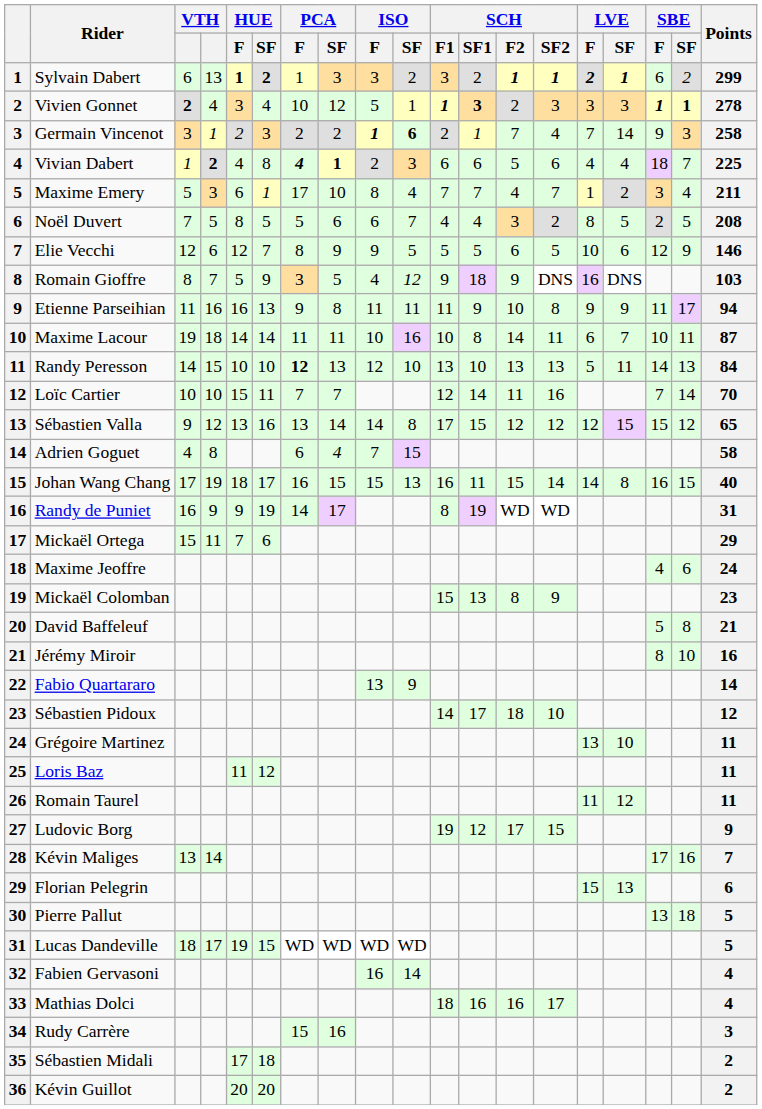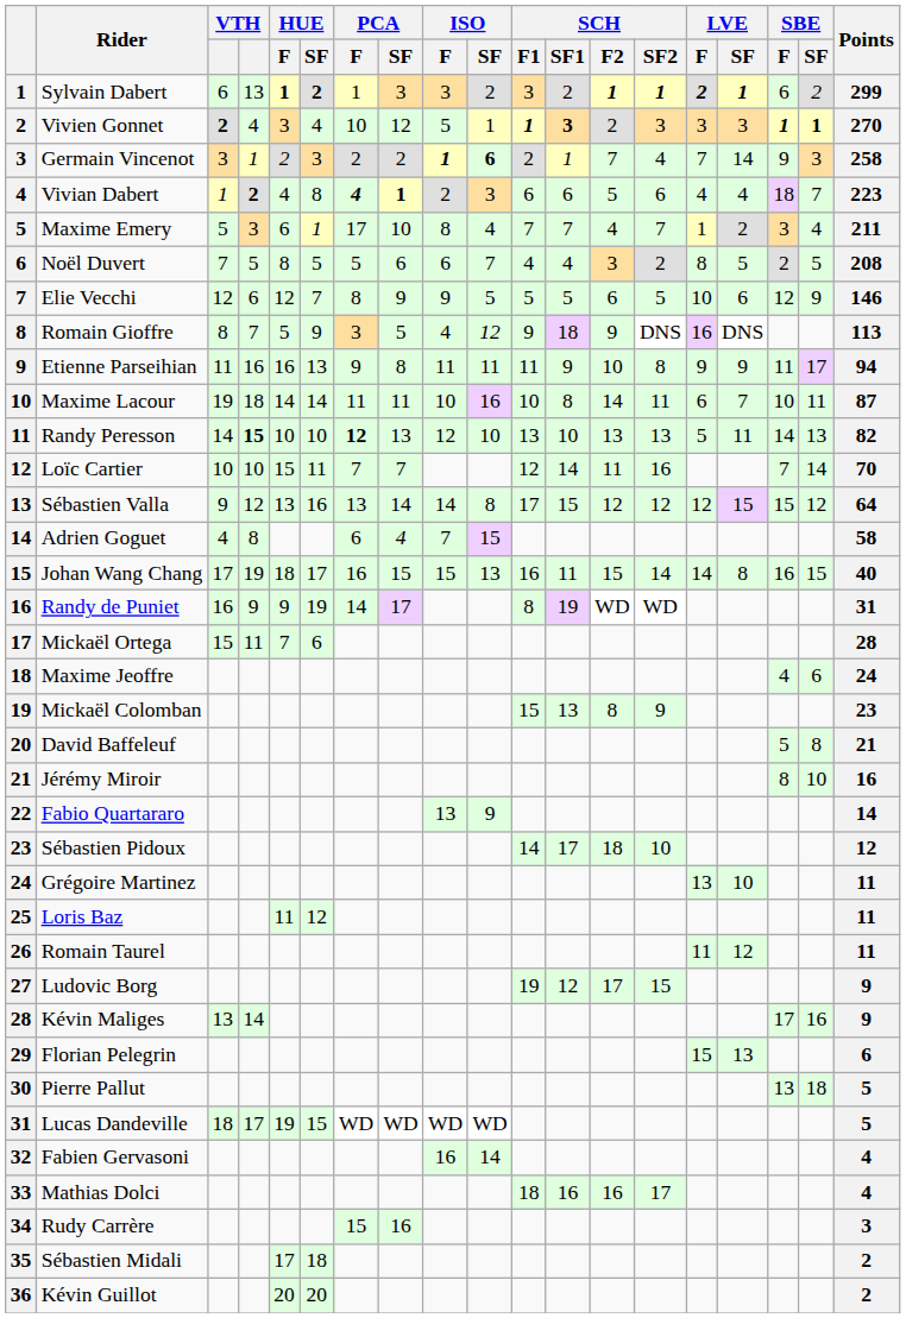 <table align=left| class="wikitable" style="font-size: 85%; text-align: center">
 <tr valign="top">
 <th rowspan=2 valign=middle></th>
 <th rowspan=2 valign=middle>Rider</th>
 <th colspan=2><a href='#'>VTH</a><br></th>
 <th colspan=2><a href='#'>HUE</a><br></th>
 <th colspan=2><a href='#'>PCA</a><br></th>
 <th colspan=2><a href='#'>ISO</a><br></th>
 <th colspan=4><a href='#'>SCH</a><br></th>
 <th colspan=2><a href='#'>LVE</a><br></th>
 <th colspan=2><a href='#'>SBE</a><br></th>
 <th rowspan=2 valign=middle>Points</th>
 </tr>
 <tr>
 <th></th>
 <th></th>
 <th>F</th>
 <th>SF</th>
 <th>F</th>
 <th>SF</th>
 <th>F</th>
 <th>SF</th>
 <th>F1</th>
 <th>SF1</th>
 <th>F2</th>
 <th>SF2</th>
 <th>F</th>
 <th>SF</th>
 <th>F</th>
 <th>SF</th>
 </tr>
 <tr>
 <th>1</th>
 <td align=left> Sylvain Dabert</td>
 <td style="background:#DFFFDF;">6</td>
 <td style="background:#DFFFDF;">13</td>
 <td style="background:#FFFFBF;"><strong>1</strong></td>
 <td style="background:#DFDFDF;"><strong>2</strong></td>
 <td style="background:#FFFFBF;">1</td>
 <td style="background:#FFDF9F;">3</td>
 <td style="background:#FFDF9F;">3</td>
 <td style="background:#DFDFDF;">2</td>
 <td style="background:#FFDF9F;">3</td>
 <td style="background:#DFDFDF;">2</td>
 <td style="background:#FFFFBF;"><strong><em>1</em></strong></td>
 <td style="background:#FFFFBF;"><strong><em>1</em></strong></td>
 <td style="background:#DFDFDF;"><strong><em>2</em></strong></td>
 <td style="background:#FFFFBF;"><strong><em>1</em></strong></td>
 <td style="background:#DFFFDF;">6</td>
 <td style="background:#DFDFDF;"><em>2</em></td>
 <th>299</th>
 </tr>
 <tr>
 <th>2</th>
 <td align=left> Vivien Gonnet</td>
 <td style="background:#DFDFDF;"><strong>2</strong></td>
 <td style="background:#DFFFDF;">4</td>
 <td style="background:#FFDF9F;">3</td>
 <td style="background:#DFFFDF;">4</td>
 <td style="background:#DFFFDF;">10</td>
 <td style="background:#DFFFDF;">12</td>
 <td style="background:#DFFFDF;">5</td>
 <td style="background:#FFFFBF;">1</td>
 <td style="background:#FFFFBF;"><strong><em>1</em></strong></td>
 <td style="background:#FFDF9F;"><strong>3</strong></td>
 <td style="background:#DFDFDF;">2</td>
 <td style="background:#FFDF9F;">3</td>
 <td style="background:#FFDF9F;">3</td>
 <td style="background:#FFDF9F;">3</td>
 <td style="background:#FFFFBF;"><strong><em>1</em></strong></td>
 <td style="background:#FFFFBF;"><strong>1</strong></td>
-<th>278</th>
+<th>270</th>
 </tr>
 <tr>
 <th>3</th>
 <td align=left> Germain Vincenot</td>
 <td style="background:#FFDF9F;">3</td>
 <td style="background:#FFFFBF;"><em>1</em></td>
 <td style="background:#DFDFDF;"><em>2</em></td>
 <td style="background:#FFDF9F;">3</td>
 <td style="background:#DFDFDF;">2</td>
 <td style="background:#DFDFDF;">2</td>
 <td style="background:#FFFFBF;"><strong><em>1</em></strong></td>
 <td style="background:#DFFFDF;"><strong>6</strong></td>
 <td style="background:#DFDFDF;">2</td>
 <td style="background:#FFFFBF;"><em>1</em></td>
 <td style="background:#DFFFDF;">7</td>
 <td style="background:#DFFFDF;">4</td>
 <td style="background:#DFFFDF;">7</td>
 <td style="background:#DFFFDF;">14</td>
 <td style="background:#DFFFDF;">9</td>
 <td style="background:#FFDF9F;">3</td>
 <th>258</th>
 </tr>
 <tr>
 <th>4</th>
 <td align=left> Vivian Dabert</td>
 <td style="background:#FFFFBF;"><em>1</em></td>
 <td style="background:#DFDFDF;"><strong>2</strong></td>
 <td style="background:#DFFFDF;">4</td>
 <td style="background:#DFFFDF;">8</td>
 <td style="background:#DFFFDF;"><strong><em>4</em></strong></td>
 <td style="background:#FFFFBF;"><strong>1</strong></td>
 <td style="background:#DFDFDF;">2</td>
 <td style="background:#FFDF9F;">3</td>
 <td style="background:#DFFFDF;">6</td>
 <td style="background:#DFFFDF;">6</td>
 <td style="background:#DFFFDF;">5</td>
 <td style="background:#DFFFDF;">6</td>
 <td style="background:#DFFFDF;">4</td>
 <td style="background:#DFFFDF;">4</td>
 <td style="background:#EFCFFF;">18</td>
 <td style="background:#DFFFDF;">7</td>
-<th>225</th>
+<th>223</th>
 </tr>
 <tr>
 <th>5</th>
 <td align=left> Maxime Emery</td>
 <td style="background:#DFFFDF;">5</td>
 <td style="background:#FFDF9F;">3</td>
 <td style="background:#DFFFDF;">6</td>
 <td style="background:#FFFFBF;"><em>1</em></td>
 <td style="background:#DFFFDF;">17</td>
 <td style="background:#DFFFDF;">10</td>
 <td style="background:#DFFFDF;">8</td>
 <td style="background:#DFFFDF;">4</td>
 <td style="background:#DFFFDF;">7</td>
 <td style="background:#DFFFDF;">7</td>
 <td style="background:#DFFFDF;">4</td>
 <td style="background:#DFFFDF;">7</td>
 <td style="background:#FFFFBF;">1</td>
 <td style="background:#DFDFDF;">2</td>
 <td style="background:#FFDF9F;">3</td>
 <td style="background:#DFFFDF;">4</td>
 <th>211</th>
 </tr>
 <tr>
 <th>6</th>
 <td align=left> Noël Duvert</td>
 <td style="background:#DFFFDF;">7</td>
 <td style="background:#DFFFDF;">5</td>
 <td style="background:#DFFFDF;">8</td>
 <td style="background:#DFFFDF;">5</td>
 <td style="background:#DFFFDF;">5</td>
 <td style="background:#DFFFDF;">6</td>
 <td style="background:#DFFFDF;">6</td>
 <td style="background:#DFFFDF;">7</td>
 <td style="background:#DFFFDF;">4</td>
 <td style="background:#DFFFDF;">4</td>
 <td style="background:#FFDF9F;">3</td>
 <td style="background:#DFDFDF;">2</td>
 <td style="background:#DFFFDF;">8</td>
 <td style="background:#DFFFDF;">5</td>
 <td style="background:#DFDFDF;">2</td>
 <td style="background:#DFFFDF;">5</td>
 <th>208</th>
 </tr>
 <tr>
 <th>7</th>
 <td align=left> Elie Vecchi</td>
 <td style="background:#DFFFDF;">12</td>
 <td style="background:#DFFFDF;">6</td>
 <td style="background:#DFFFDF;">12</td>
 <td style="background:#DFFFDF;">7</td>
 <td style="background:#DFFFDF;">8</td>
 <td style="background:#DFFFDF;">9</td>
 <td style="background:#DFFFDF;">9</td>
 <td style="background:#DFFFDF;">5</td>
 <td style="background:#DFFFDF;">5</td>
 <td style="background:#DFFFDF;">5</td>
 <td style="background:#DFFFDF;">6</td>
 <td style="background:#DFFFDF;">5</td>
 <td style="background:#DFFFDF;">10</td>
 <td style="background:#DFFFDF;">6</td>
 <td style="background:#DFFFDF;">12</td>
 <td style="background:#DFFFDF;">9</td>
 <th>146</th>
 </tr>
 <tr>
 <th>8</th>
 <td align=left> Romain Gioffre</td>
 <td style="background:#DFFFDF;">8</td>
 <td style="background:#DFFFDF;">7</td>
 <td style="background:#DFFFDF;">5</td>
 <td style="background:#DFFFDF;">9</td>
 <td style="background:#FFDF9F;">3</td>
 <td style="background:#DFFFDF;">5</td>
 <td style="background:#DFFFDF;">4</td>
 <td style="background:#DFFFDF;"><em>12</em></td>
 <td style="background:#DFFFDF;">9</td>
 <td style="background:#EFCFFF;">18</td>
 <td style="background:#DFFFDF;">9</td>
 <td style="background:#FFFFFF;">DNS</td>
 <td style="background:#EFCFFF;">16</td>
 <td style="background:#FFFFFF;">DNS</td>
 <td></td>
 <td></td>
-<th>103</th>
+<th>113</th>
 </tr>
 <tr>
 <th>9</th>
 <td align=left> Etienne Parseihian</td>
 <td style="background:#DFFFDF;">11</td>
 <td style="background:#DFFFDF;">16</td>
 <td style="background:#DFFFDF;">16</td>
 <td style="background:#DFFFDF;">13</td>
 <td style="background:#DFFFDF;">9</td>
 <td style="background:#DFFFDF;">8</td>
 <td style="background:#DFFFDF;">11</td>
 <td style="background:#DFFFDF;">11</td>
 <td style="background:#DFFFDF;">11</td>
 <td style="background:#DFFFDF;">9</td>
 <td style="background:#DFFFDF;">10</td>
 <td style="background:#DFFFDF;">8</td>
 <td style="background:#DFFFDF;">9</td>
 <td style="background:#DFFFDF;">9</td>
 <td style="background:#DFFFDF;">11</td>
 <td style="background:#EFCFFF;">17</td>
 <th>94</th>
 </tr>
 <tr>
 <th>10</th>
 <td align=left> Maxime Lacour</td>
 <td style="background:#DFFFDF;">19</td>
 <td style="background:#DFFFDF;">18</td>
 <td style="background:#DFFFDF;">14</td>
 <td style="background:#DFFFDF;">14</td>
 <td style="background:#DFFFDF;">11</td>
 <td style="background:#DFFFDF;">11</td>
 <td style="background:#DFFFDF;">10</td>
 <td style="background:#EFCFFF;">16</td>
 <td style="background:#DFFFDF;">10</td>
 <td style="background:#DFFFDF;">8</td>
 <td style="background:#DFFFDF;">14</td>
 <td style="background:#DFFFDF;">11</td>
 <td style="background:#DFFFDF;">6</td>
 <td style="background:#DFFFDF;">7</td>
 <td style="background:#DFFFDF;">10</td>
 <td style="background:#DFFFDF;">11</td>
 <th>87</th>
 </tr>
 <tr>
 <th>11</th>
 <td align=left> Randy Peresson</td>
 <td style="background:#DFFFDF;">14</td>
-<td style="background:#DFFFDF;">15</td>
+<td style="background:#DFFFDF;"><strong>15</strong></td>
 <td style="background:#DFFFDF;">10</td>
 <td style="background:#DFFFDF;">10</td>
 <td style="background:#DFFFDF;"><strong>12</strong></td>
 <td style="background:#DFFFDF;">13</td>
 <td style="background:#DFFFDF;">12</td>
 <td style="background:#DFFFDF;">10</td>
 <td style="background:#DFFFDF;">13</td>
 <td style="background:#DFFFDF;">10</td>
 <td style="background:#DFFFDF;">13</td>
 <td style="background:#DFFFDF;">13</td>
 <td style="background:#DFFFDF;">5</td>
 <td style="background:#DFFFDF;">11</td>
 <td style="background:#DFFFDF;">14</td>
 <td style="background:#DFFFDF;">13</td>
-<th>84</th>
+<th>82</th>
 </tr>
 <tr>
 <th>12</th>
 <td align=left> Loïc Cartier</td>
 <td style="background:#DFFFDF;">10</td>
 <td style="background:#DFFFDF;">10</td>
 <td style="background:#DFFFDF;">15</td>
 <td style="background:#DFFFDF;">11</td>
 <td style="background:#DFFFDF;">7</td>
 <td style="background:#DFFFDF;">7</td>
 <td></td>
 <td></td>
 <td style="background:#DFFFDF;">12</td>
 <td style="background:#DFFFDF;">14</td>
 <td style="background:#DFFFDF;">11</td>
 <td style="background:#DFFFDF;">16</td>
 <td></td>
 <td></td>
 <td style="background:#DFFFDF;">7</td>
 <td style="background:#DFFFDF;">14</td>
 <th>70</th>
 </tr>
 <tr>
 <th>13</th>
 <td align=left> Sébastien Valla</td>
 <td style="background:#DFFFDF;">9</td>
 <td style="background:#DFFFDF;">12</td>
 <td style="background:#DFFFDF;">13</td>
 <td style="background:#DFFFDF;">16</td>
 <td style="background:#DFFFDF;">13</td>
 <td style="background:#DFFFDF;">14</td>
 <td style="background:#DFFFDF;">14</td>
 <td style="background:#DFFFDF;">8</td>
 <td style="background:#DFFFDF;">17</td>
 <td style="background:#DFFFDF;">15</td>
 <td style="background:#DFFFDF;">12</td>
 <td style="background:#DFFFDF;">12</td>
 <td style="background:#DFFFDF;">12</td>
 <td style="background:#EFCFFF;">15</td>
 <td style="background:#DFFFDF;">15</td>
 <td style="background:#DFFFDF;">12</td>
-<th>65</th>
+<th>64</th>
 </tr>
 <tr>
 <th>14</th>
 <td align=left> Adrien Goguet</td>
 <td style="background:#DFFFDF;">4</td>
 <td style="background:#DFFFDF;">8</td>
 <td></td>
 <td></td>
 <td style="background:#DFFFDF;">6</td>
 <td style="background:#DFFFDF;"><em>4</em></td>
 <td style="background:#DFFFDF;">7</td>
 <td style="background:#EFCFFF;">15</td>
 <td></td>
 <td></td>
 <td></td>
 <td></td>
 <td></td>
 <td></td>
 <td></td>
 <td></td>
 <th>58</th>
 </tr>
 <tr>
 <th>15</th>
 <td align=left> Johan Wang Chang</td>
 <td style="background:#DFFFDF;">17</td>
 <td style="background:#DFFFDF;">19</td>
 <td style="background:#DFFFDF;">18</td>
 <td style="background:#DFFFDF;">17</td>
 <td style="background:#DFFFDF;">16</td>
 <td style="background:#DFFFDF;">15</td>
 <td style="background:#DFFFDF;">15</td>
 <td style="background:#DFFFDF;">13</td>
 <td style="background:#DFFFDF;">16</td>
 <td style="background:#DFFFDF;">11</td>
 <td style="background:#DFFFDF;">15</td>
 <td style="background:#DFFFDF;">14</td>
 <td style="background:#DFFFDF;">14</td>
 <td style="background:#DFFFDF;">8</td>
 <td style="background:#DFFFDF;">16</td>
 <td style="background:#DFFFDF;">15</td>
 <th>40</th>
 </tr>
 <tr>
 <th>16</th>
 <td align=left> <a href='#'>Randy de Puniet</a></td>
 <td style="background:#DFFFDF;">16</td>
 <td style="background:#DFFFDF;">9</td>
 <td style="background:#DFFFDF;">9</td>
 <td style="background:#DFFFDF;">19</td>
 <td style="background:#DFFFDF;">14</td>
 <td style="background:#EFCFFF;">17</td>
 <td></td>
 <td></td>
 <td style="background:#DFFFDF;">8</td>
 <td style="background:#EFCFFF;">19</td>
 <td style="background:#FFFFFF;">WD</td>
 <td style="background:#FFFFFF;">WD</td>
 <td></td>
 <td></td>
 <td></td>
 <td></td>
 <th>31</th>
 </tr>
 <tr>
 <th>17</th>
 <td align=left> Mickaël Ortega</td>
 <td style="background:#DFFFDF;">15</td>
 <td style="background:#DFFFDF;">11</td>
 <td style="background:#DFFFDF;">7</td>
 <td style="background:#DFFFDF;">6</td>
 <td></td>
 <td></td>
 <td></td>
 <td></td>
 <td></td>
 <td></td>
 <td></td>
 <td></td>
 <td></td>
 <td></td>
 <td></td>
 <td></td>
-<th>29</th>
+<th>28</th>
 </tr>
 <tr>
 <th>18</th>
 <td align=left> Maxime Jeoffre</td>
 <td></td>
 <td></td>
 <td></td>
 <td></td>
 <td></td>
 <td></td>
 <td></td>
 <td></td>
 <td></td>
 <td></td>
 <td></td>
 <td></td>
 <td></td>
 <td></td>
 <td style="background:#DFFFDF;">4</td>
 <td style="background:#DFFFDF;">6</td>
 <th>24</th>
 </tr>
 <tr>
 <th>19</th>
 <td align=left> Mickaël Colomban</td>
 <td></td>
 <td></td>
 <td></td>
 <td></td>
 <td></td>
 <td></td>
 <td></td>
 <td></td>
 <td style="background:#DFFFDF;">15</td>
 <td style="background:#DFFFDF;">13</td>
 <td style="background:#DFFFDF;">8</td>
 <td style="background:#DFFFDF;">9</td>
 <td></td>
 <td></td>
 <td></td>
 <td></td>
 <th>23</th>
 </tr>
 <tr>
 <th>20</th>
 <td align=left> David Baffeleuf</td>
 <td></td>
 <td></td>
 <td></td>
 <td></td>
 <td></td>
 <td></td>
 <td></td>
 <td></td>
 <td></td>
 <td></td>
 <td></td>
 <td></td>
 <td></td>
 <td></td>
 <td style="background:#DFFFDF;">5</td>
 <td style="background:#DFFFDF;">8</td>
 <th>21</th>
 </tr>
 <tr>
 <th>21</th>
 <td align=left> Jérémy Miroir</td>
 <td></td>
 <td></td>
 <td></td>
 <td></td>
 <td></td>
 <td></td>
 <td></td>
 <td></td>
 <td></td>
 <td></td>
 <td></td>
 <td></td>
 <td></td>
 <td></td>
 <td style="background:#DFFFDF;">8</td>
 <td style="background:#DFFFDF;">10</td>
 <th>16</th>
 </tr>
 <tr>
 <th>22</th>
 <td align=left> <a href='#'>Fabio Quartararo</a></td>
 <td></td>
 <td></td>
 <td></td>
 <td></td>
 <td></td>
 <td></td>
 <td style="background:#DFFFDF;">13</td>
 <td style="background:#DFFFDF;">9</td>
 <td></td>
 <td></td>
 <td></td>
 <td></td>
 <td></td>
 <td></td>
 <td></td>
 <td></td>
 <th>14</th>
 </tr>
 <tr>
 <th>23</th>
 <td align=left> Sébastien Pidoux</td>
 <td></td>
 <td></td>
 <td></td>
 <td></td>
 <td></td>
 <td></td>
 <td></td>
 <td></td>
 <td style="background:#DFFFDF;">14</td>
 <td style="background:#DFFFDF;">17</td>
 <td style="background:#DFFFDF;">18</td>
 <td style="background:#DFFFDF;">10</td>
 <td></td>
 <td></td>
 <td></td>
 <td></td>
 <th>12</th>
 </tr>
 <tr>
 <th>24</th>
 <td align=left> Grégoire Martinez</td>
 <td></td>
 <td></td>
 <td></td>
 <td></td>
 <td></td>
 <td></td>
 <td></td>
 <td></td>
 <td></td>
 <td></td>
 <td></td>
 <td></td>
 <td style="background:#DFFFDF;">13</td>
 <td style="background:#DFFFDF;">10</td>
 <td></td>
 <td></td>
 <th>11</th>
 </tr>
 <tr>
 <th>25</th>
 <td align=left> <a href='#'>Loris Baz</a></td>
 <td></td>
 <td></td>
 <td style="background:#DFFFDF;">11</td>
 <td style="background:#DFFFDF;">12</td>
 <td></td>
 <td></td>
 <td></td>
 <td></td>
 <td></td>
 <td></td>
 <td></td>
 <td></td>
 <td></td>
 <td></td>
 <td></td>
 <td></td>
 <th>11</th>
 </tr>
 <tr>
 <th>26</th>
 <td align=left> Romain Taurel</td>
 <td></td>
 <td></td>
 <td></td>
 <td></td>
 <td></td>
 <td></td>
 <td></td>
 <td></td>
 <td></td>
 <td></td>
 <td></td>
 <td></td>
 <td style="background:#DFFFDF;">11</td>
 <td style="background:#DFFFDF;">12</td>
 <td></td>
 <td></td>
 <th>11</th>
 </tr>
 <tr>
 <th>27</th>
 <td align=left> Ludovic Borg</td>
 <td></td>
 <td></td>
 <td></td>
 <td></td>
 <td></td>
 <td></td>
 <td></td>
 <td></td>
 <td style="background:#DFFFDF;">19</td>
 <td style="background:#DFFFDF;">12</td>
 <td style="background:#DFFFDF;">17</td>
 <td style="background:#DFFFDF;">15</td>
 <td></td>
 <td></td>
 <td></td>
 <td></td>
 <th>9</th>
 </tr>
 <tr>
 <th>28</th>
 <td align=left> Kévin Maliges</td>
 <td style="background:#DFFFDF;">13</td>
 <td style="background:#DFFFDF;">14</td>
 <td></td>
 <td></td>
 <td></td>
 <td></td>
 <td></td>
 <td></td>
 <td></td>
 <td></td>
 <td></td>
 <td></td>
 <td></td>
 <td></td>
 <td style="background:#DFFFDF;">17</td>
 <td style="background:#DFFFDF;">16</td>
-<th>7</th>
+<th>9</th>
 </tr>
 <tr>
 <th>29</th>
 <td align=left> Florian Pelegrin</td>
 <td></td>
 <td></td>
 <td></td>
 <td></td>
 <td></td>
 <td></td>
 <td></td>
 <td></td>
 <td></td>
 <td></td>
 <td></td>
 <td></td>
 <td style="background:#DFFFDF;">15</td>
 <td style="background:#DFFFDF;">13</td>
 <td></td>
 <td></td>
 <th>6</th>
 </tr>
 <tr>
 <th>30</th>
 <td align=left> Pierre Pallut</td>
 <td></td>
 <td></td>
 <td></td>
 <td></td>
 <td></td>
 <td></td>
 <td></td>
 <td></td>
 <td></td>
 <td></td>
 <td></td>
 <td></td>
 <td></td>
 <td></td>
 <td style="background:#DFFFDF;">13</td>
 <td style="background:#DFFFDF;">18</td>
 <th>5</th>
 </tr>
 <tr>
 <th>31</th>
 <td align=left> Lucas Dandeville</td>
 <td style="background:#DFFFDF;">18</td>
 <td style="background:#DFFFDF;">17</td>
 <td style="background:#DFFFDF;">19</td>
 <td style="background:#DFFFDF;">15</td>
 <td style="background:#FFFFFF;">WD</td>
 <td style="background:#FFFFFF;">WD</td>
 <td style="background:#FFFFFF;">WD</td>
 <td style="background:#FFFFFF;">WD</td>
 <td></td>
 <td></td>
 <td></td>
 <td></td>
 <td></td>
 <td></td>
 <td></td>
 <td></td>
 <th>5</th>
 </tr>
 <tr>
 <th>32</th>
 <td align=left> Fabien Gervasoni</td>
 <td></td>
 <td></td>
 <td></td>
 <td></td>
 <td></td>
 <td></td>
 <td style="background:#DFFFDF;">16</td>
 <td style="background:#DFFFDF;">14</td>
 <td></td>
 <td></td>
 <td></td>
 <td></td>
 <td></td>
 <td></td>
 <td></td>
 <td></td>
 <th>4</th>
 </tr>
 <tr>
 <th>33</th>
 <td align=left> Mathias Dolci</td>
 <td></td>
 <td></td>
 <td></td>
 <td></td>
 <td></td>
 <td></td>
 <td></td>
 <td></td>
 <td style="background:#DFFFDF;">18</td>
 <td style="background:#DFFFDF;">16</td>
 <td style="background:#DFFFDF;">16</td>
 <td style="background:#DFFFDF;">17</td>
 <td></td>
 <td></td>
 <td></td>
 <td></td>
 <th>4</th>
 </tr>
 <tr>
 <th>34</th>
 <td align=left> Rudy Carrère</td>
 <td></td>
 <td></td>
 <td></td>
 <td></td>
 <td style="background:#DFFFDF;">15</td>
 <td style="background:#DFFFDF;">16</td>
 <td></td>
 <td></td>
 <td></td>
 <td></td>
 <td></td>
 <td></td>
 <td></td>
 <td></td>
 <td></td>
 <td></td>
 <th>3</th>
 </tr>
 <tr>
 <th>35</th>
 <td align=left> Sébastien Midali</td>
 <td></td>
 <td></td>
 <td style="background:#DFFFDF;">17</td>
 <td style="background:#DFFFDF;">18</td>
 <td></td>
 <td></td>
 <td></td>
 <td></td>
 <td></td>
 <td></td>
 <td></td>
 <td></td>
 <td></td>
 <td></td>
 <td></td>
 <td></td>
 <th>2</th>
 </tr>
 <tr>
 <th>36</th>
 <td align=left> Kévin Guillot</td>
 <td></td>
 <td></td>
 <td style="background:#DFFFDF;">20</td>
 <td style="background:#DFFFDF;">20</td>
 <td></td>
 <td></td>
 <td></td>
 <td></td>
 <td></td>
 <td></td>
 <td></td>
 <td></td>
 <td></td>
 <td></td>
 <td></td>
 <td></td>
 <th>2</th>
 </tr>
 </table>
